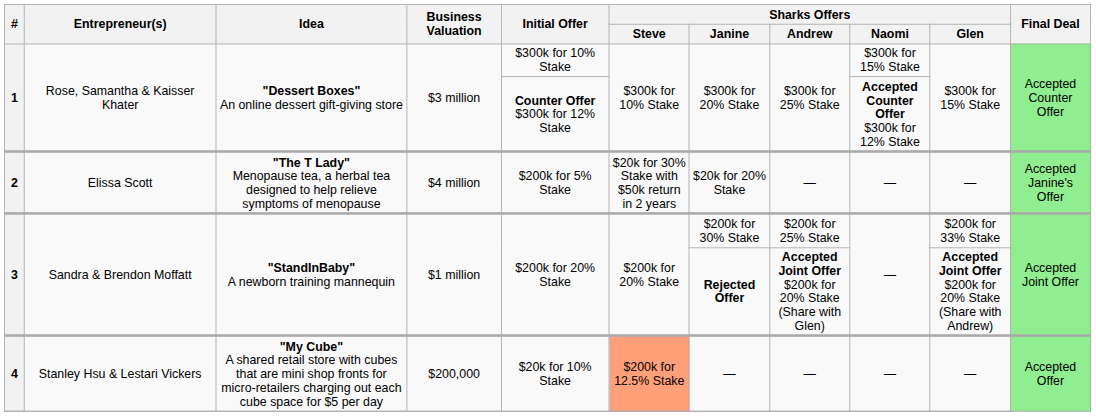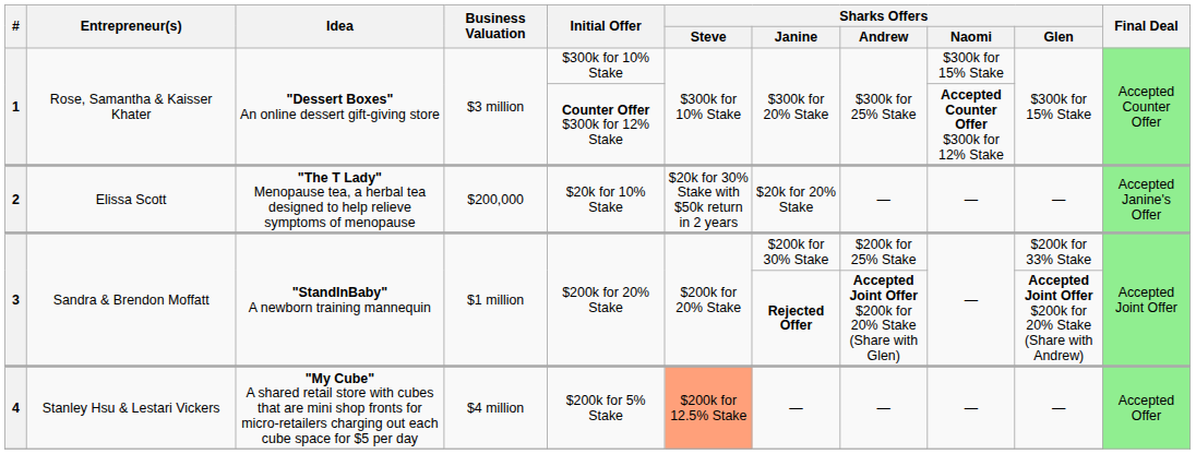 <table class="wikitable plainrowheaders" style="font-size:90%; text-align:center; width: 100%; margin-left: auto; margin-right: auto;">
 <tr>
 <th scope="col" bgcolor="lightgrey" rowspan="2" width="15" align="center">#</th>
 <th scope="col" bgcolor="lightgrey" rowspan="2" width="200" align="center">Entrepreneur(s)</th>
 <th scope="col" bgcolor="lightgrey" rowspan="2" width="200" align="center">Idea</th>
 <th scope="col" bgcolor="lightgrey" rowspan="2" width="95" align="center">Business Valuation</th>
 <th scope="col" bgcolor="lightgrey" rowspan="2" width="110" align="center">Initial Offer</th>
 <th scope="col" bgcolor="lightgrey" colspan="5">Sharks Offers</th>
 <th scope="col" bgcolor="lightgrey" rowspan="2" width="80" align="center">Final Deal</th>
 </tr>
 <tr>
 <th width="80" align="center"><strong>Steve</strong></th>
 <th width="80" align="center"><strong>Janine</strong></th>
 <th width="80" align="center"><strong>Andrew</strong></th>
 <th width="80" align="center"><strong>Naomi</strong></th>
 <th width="80" align="center"><strong>Glen</strong></th>
 </tr>
 <tr>
 <th rowspan="2">1</th>
 <td rowspan="2">Rose, Samantha & Kaisser Khater</td>
 <td rowspan="2"><strong>"Dessert Boxes"</strong><br> An online dessert gift-giving store</td>
 <td rowspan="2">$3 million</td>
 <td>$300k for 10% Stake</td>
 <td rowspan="2">$300k for 10% Stake</td>
 <td rowspan="2">$300k for 20% Stake</td>
 <td rowspan="2">$300k for 25% Stake</td>
 <td>$300k for 15% Stake</td>
 <td rowspan="2">$300k for 15% Stake</td>
 <td rowspan="2" bgcolor="lightgreen">Accepted Counter Offer</td>
 </tr>
 <tr>
 <td><strong>Counter Offer</strong><br>$300k for 12% Stake</td>
 <td><strong>Accepted Counter Offer</strong><br>$300k for 12% Stake</td>
 </tr>
 <tr>
 </tr>
 <tr style="border-top:3px solid #aaa;">
 <th>2</th>
 <td>Elissa Scott</td>
 <td><strong>"The T Lady"</strong><br> Menopause tea, a herbal tea designed to help relieve symptoms of menopause</td>
-<td>$4 million</td>
-<td>$200k for 5% Stake</td>
+<td>$200,000</td>
+<td>$20k for 10% Stake</td>
 <td>$20k for 30% Stake with $50k return in 2 years</td>
 <td>$20k for 20% Stake</td>
 <td>—</td>
 <td>—</td>
 <td>—</td>
 <td bgcolor="lightgreen">Accepted Janine's Offer</td>
 </tr>
 <tr>
 </tr>
 <tr style="border-top:3px solid #aaa;">
 <th rowspan="2">3</th>
 <td rowspan="2">Sandra & Brendon Moffatt</td>
 <td rowspan="2"><strong>"StandInBaby"</strong><br> A newborn training mannequin</td>
 <td rowspan="2">$1 million</td>
 <td rowspan="2">$200k for 20% Stake</td>
 <td rowspan="2">$200k for 20% Stake</td>
 <td>$200k for 30% Stake</td>
 <td>$200k for 25% Stake</td>
 <td rowspan="2">—</td>
 <td>$200k for 33% Stake</td>
 <td rowspan="2" bgcolor="lightgreen">Accepted Joint Offer</td>
 </tr>
 <tr>
 <td><strong>Rejected Offer</strong></td>
 <td><strong>Accepted Joint Offer</strong><br>$200k for 20% Stake (Share with Glen)</td>
 <td><strong>Accepted Joint Offer</strong><br>$200k for 20% Stake (Share with Andrew)</td>
 </tr>
 <tr>
 </tr>
 <tr style="border-top:3px solid #aaa;">
 <th>4</th>
 <td>Stanley Hsu & Lestari Vickers</td>
 <td><strong>"My Cube"</strong><br> A shared retail store with cubes that are mini shop fronts for micro-retailers charging out each cube space for $5 per day</td>
-<td>$200,000</td>
-<td>$20k for 10% Stake</td>
+<td>$4 million</td>
+<td>$200k for 5% Stake</td>
 <td style="background: lightsalmon;">$200k for 12.5% Stake</td>
 <td>—</td>
 <td>—</td>
 <td>—</td>
 <td>—</td>
 <td rowspan="2" bgcolor="lightgreen">Accepted Offer</td>
 </tr>
 <tr>
 </tr>
 </table>
